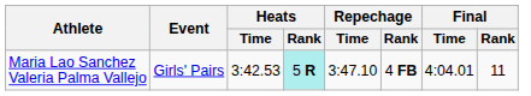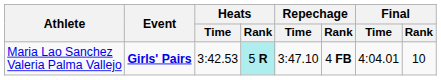 <table class="wikitable" style="font-size:90%">
 <tr>
 <th rowspan="2">Athlete</th>
 <th rowspan="2">Event</th>
 <th colspan="2">Heats</th>
 <th colspan="2">Repechage</th>
 <th colspan="2">Final</th>
 </tr>
 <tr style="font-size:95%">
 <th>Time</th>
 <th>Rank</th>
 <th>Time</th>
 <th>Rank</th>
 <th>Time</th>
 <th>Rank</th>
 </tr>
 <tr align=center>
 <td align=left><a href='#'>Maria Lao Sanchez</a><br><a href='#'>Valeria Palma Vallejo</a></td>
-<td align=left><a href='#'>Girls' Pairs</a></td>
+<td align=left><strong><a href='#'>Girls' Pairs</a></strong></td>
 <td>3:42.53</td>
 <td style="background: paleturquoise;">5 <strong>R</strong></td>
 <td>3:47.10</td>
 <td>4 <strong>FB</strong></td>
 <td>4:04.01</td>
-<td>11</td>
+<td>10</td>
 </tr>
 </table>
